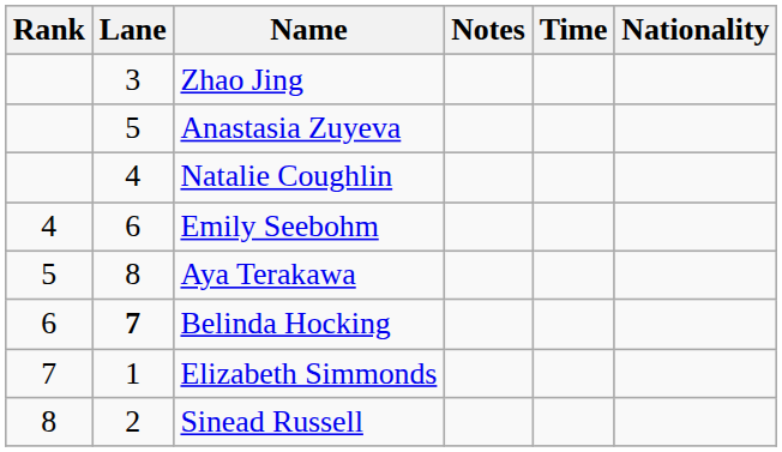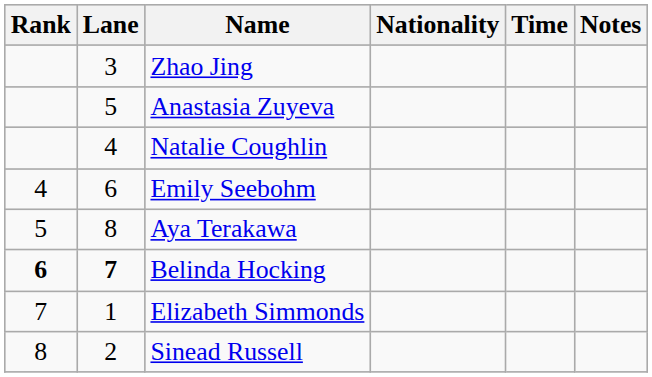 <table class="wikitable sortable" style="text-align:center">
 <tr>
 <th>Rank</th>
 <th>Lane</th>
 <th>Name</th>
+<th>Nationality</th>
+<th>Time</th>
 <th>Notes</th>
-<th>Time</th>
-<th>Nationality</th>
 </tr>
 <tr>
 <td></td>
 <td>3</td>
 <td align=left><a href='#'>Zhao Jing</a></td>
+<td align=left></td>
 <td></td>
 <td></td>
-<td align=left></td>
 </tr>
 <tr>
 <td></td>
 <td>5</td>
 <td align=left><a href='#'>Anastasia Zuyeva</a></td>
+<td align=left></td>
 <td></td>
 <td></td>
-<td align=left></td>
 </tr>
 <tr>
 <td></td>
 <td>4</td>
 <td align=left><a href='#'>Natalie Coughlin</a></td>
+<td align=left></td>
 <td></td>
 <td></td>
-<td align=left></td>
 </tr>
 <tr>
 <td>4</td>
 <td>6</td>
 <td align=left><a href='#'>Emily Seebohm</a></td>
+<td align=left></td>
 <td></td>
 <td></td>
-<td align=left></td>
 </tr>
 <tr>
 <td>5</td>
 <td>8</td>
 <td align=left><a href='#'>Aya Terakawa</a></td>
+<td align=left></td>
 <td></td>
 <td></td>
-<td align=left></td>
 </tr>
 <tr>
-<td>6</td>
+<td><strong>6</strong></td>
 <td><strong>7</strong></td>
 <td align=left><a href='#'>Belinda Hocking</a></td>
+<td align=left></td>
 <td></td>
 <td></td>
-<td align=left></td>
 </tr>
 <tr>
 <td>7</td>
 <td>1</td>
 <td align=left><a href='#'>Elizabeth Simmonds</a></td>
+<td align=left></td>
 <td></td>
 <td></td>
-<td align=left></td>
 </tr>
 <tr>
 <td>8</td>
 <td>2</td>
 <td align=left><a href='#'>Sinead Russell</a></td>
+<td align=left></td>
 <td></td>
 <td></td>
-<td align=left></td>
 </tr>
 </table>
